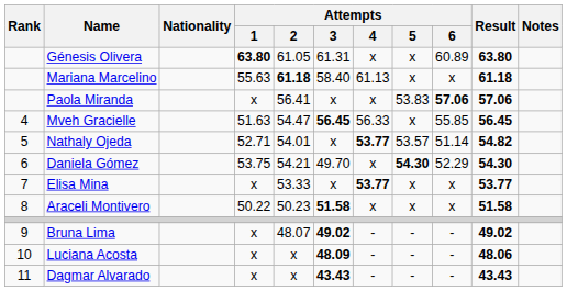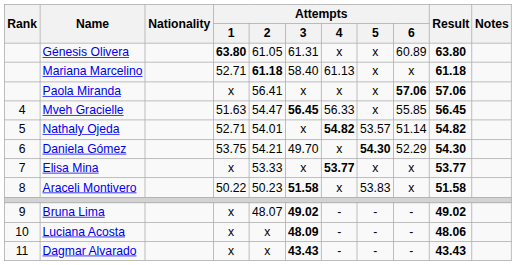 <table class="wikitable sortable" style="text-align:center">
 <tr>
 <th rowspan=2>Rank</th>
 <th rowspan=2>Name</th>
 <th rowspan=2>Nationality</th>
 <th colspan=6>Attempts</th>
 <th rowspan=2>Result</th>
 <th rowspan=2>Notes</th>
 </tr>
 <tr>
 <th>1</th>
 <th>2</th>
 <th>3</th>
 <th>4</th>
 <th>5</th>
 <th>6</th>
 </tr>
 <tr>
 <td align=center></td>
 <td align=left><a href='#'>Génesis Olivera</a></td>
 <td align=left></td>
 <td><strong>63.80</strong></td>
 <td>61.05</td>
 <td>61.31</td>
 <td>x</td>
 <td>x</td>
 <td>60.89</td>
 <td><strong>63.80</strong></td>
 <td></td>
 </tr>
 <tr>
 <td align=center></td>
 <td align=left><a href='#'>Mariana Marcelino</a></td>
 <td align=left></td>
-<td>55.63</td>
+<td>52.71</td>
 <td><strong>61.18</strong></td>
 <td>58.40</td>
 <td>61.13</td>
 <td>x</td>
 <td>x</td>
 <td><strong>61.18</strong></td>
 <td></td>
 </tr>
 <tr>
 <td align=center></td>
 <td align=left><a href='#'>Paola Miranda</a></td>
 <td align=left></td>
 <td>x</td>
 <td>56.41</td>
 <td>x</td>
 <td>x</td>
-<td>53.83</td>
+<td>x</td>
 <td><strong>57.06</strong></td>
 <td><strong>57.06</strong></td>
 <td></td>
 </tr>
 <tr>
 <td align=center>4</td>
 <td align=left><a href='#'>Mveh Gracielle</a></td>
 <td align=left></td>
 <td>51.63</td>
 <td>54.47</td>
 <td><strong>56.45</strong></td>
 <td>56.33</td>
 <td>x</td>
 <td>55.85</td>
 <td><strong>56.45</strong></td>
 <td></td>
 </tr>
 <tr>
 <td align=center>5</td>
 <td align=left><a href='#'>Nathaly Ojeda</a></td>
 <td align=left></td>
 <td>52.71</td>
 <td>54.01</td>
 <td>x</td>
-<td><strong>53.77</strong></td>
+<td><strong>54.82</strong></td>
 <td>53.57</td>
 <td>51.14</td>
 <td><strong>54.82</strong></td>
 <td></td>
 </tr>
 <tr>
 <td align=center>6</td>
 <td align=left><a href='#'>Daniela Gómez</a></td>
 <td align=left></td>
 <td>53.75</td>
 <td>54.21</td>
 <td>49.70</td>
 <td>x</td>
 <td><strong>54.30</strong></td>
 <td>52.29</td>
 <td><strong>54.30</strong></td>
 <td></td>
 </tr>
 <tr>
 <td align=center>7</td>
 <td align=left><a href='#'>Elisa Mina</a></td>
 <td align=left></td>
 <td>x</td>
 <td>53.33</td>
 <td>x</td>
 <td><strong>53.77</strong></td>
 <td>x</td>
 <td>x</td>
 <td><strong>53.77</strong></td>
 <td></td>
 </tr>
 <tr>
 <td align=center>8</td>
 <td align=left><a href='#'>Araceli Montivero</a></td>
 <td align=left></td>
 <td>50.22</td>
 <td>50.23</td>
 <td><strong>51.58</strong></td>
 <td>x</td>
-<td>x</td>
+<td>53.83</td>
 <td>x</td>
 <td><strong>51.58</strong></td>
 <td></td>
 </tr>
 <tr>
 <td colspan=11 bgcolor=lightgray></td>
 </tr>
 <tr>
 <td align=center>9</td>
 <td align=left><a href='#'>Bruna Lima</a></td>
 <td align=left></td>
 <td>x</td>
 <td>48.07</td>
 <td><strong>49.02</strong></td>
 <td>-</td>
 <td>-</td>
 <td>-</td>
 <td><strong>49.02</strong></td>
 <td></td>
 </tr>
 <tr>
 <td align=center>10</td>
 <td align=left><a href='#'>Luciana Acosta</a></td>
 <td align=left></td>
 <td>x</td>
 <td>x</td>
 <td><strong>48.09</strong></td>
 <td>-</td>
 <td>-</td>
 <td>-</td>
 <td><strong>48.06</strong></td>
 <td></td>
 </tr>
 <tr>
 <td align=center>11</td>
 <td align=left><a href='#'>Dagmar Alvarado</a></td>
 <td align=left></td>
 <td>x</td>
 <td>x</td>
 <td><strong>43.43</strong></td>
 <td>-</td>
 <td>-</td>
 <td>-</td>
 <td><strong>43.43</strong></td>
 <td></td>
 </tr>
 </table>
